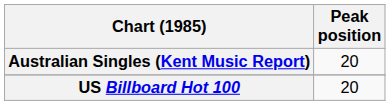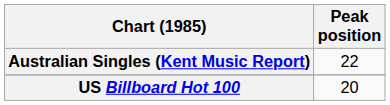 <table class="wikitable plainrowheaders sortable" style="text-align:center;">
 <tr>
 <th>Chart (1985)</th>
 <th>Peak<br>position</th>
 </tr>
 <tr>
 <th scope="row">Australian Singles (<a href='#'>Kent Music Report</a>)</th>
-<td style="text-align:center;">20</td>
+<td style="text-align:center;">22</td>
 </tr>
 <tr>
 </tr>
 <tr>
 <th scope="row">US <em><a href='#'>Billboard Hot 100</a></em></th>
 <td style="text-align:center;">20</td>
 </tr>
 </table>
